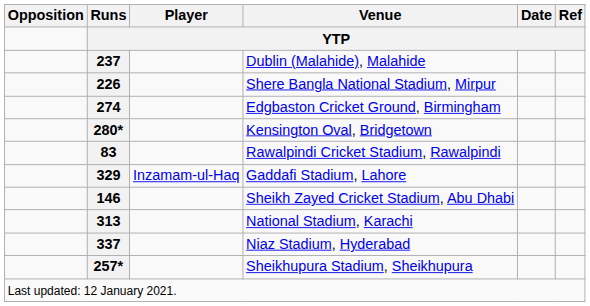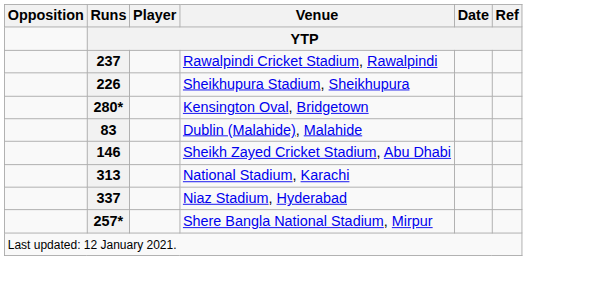 <table class="wikitable plainrowheaders sortable">
 <tr>
 <th scope=col>Opposition</th>
 <th scope=col>Runs</th>
 <th scope=col>Player</th>
 <th scope=col>Venue</th>
 <th scope=col>Date</th>
 <th scope=col>Ref</th>
 </tr>
 <tr>
 <td></td>
 <th scope=row style=text-align:center; colspan=5>YTP</th>
 </tr>
 <tr>
 <td></td>
 <th scope=row style=text-align:center;>237</th>
 <td></td>
-<td><a href='#'>Dublin (Malahide)</a>, <a href='#'>Malahide</a></td>
+<td><a href='#'>Rawalpindi Cricket Stadium</a>, <a href='#'>Rawalpindi</a></td>
 <td></td>
 <td></td>
 </tr>
 <tr>
 <td></td>
 <th scope=row style=text-align:center;>226</th>
 <td></td>
-<td><a href='#'>Shere Bangla National Stadium</a>, <a href='#'>Mirpur</a></td>
-<td></td>
-<td></td>
-</tr>
-<tr>
-<td></td>
-<th scope=row style=text-align:center;>274</th>
-<td></td>
-<td><a href='#'>Edgbaston Cricket Ground</a>, <a href='#'>Birmingham</a></td>
+<td><a href='#'>Sheikhupura Stadium</a>, <a href='#'>Sheikhupura</a></td>
 <td></td>
 <td></td>
 </tr>
 <tr>
 <td></td>
 <th scope=row style=text-align:center;>280*</th>
 <td></td>
 <td><a href='#'>Kensington Oval</a>, <a href='#'>Bridgetown</a></td>
 <td></td>
 <td></td>
 </tr>
 <tr>
 <td></td>
 <th scope=row style=text-align:center;>83</th>
 <td></td>
-<td><a href='#'>Rawalpindi Cricket Stadium</a>, <a href='#'>Rawalpindi</a></td>
-<td></td>
-<td></td>
-</tr>
-<tr>
-<td></td>
-<th scope=row style=text-align:center;>329</th>
-<td><a href='#'>Inzamam-ul-Haq</a></td>
-<td><a href='#'>Gaddafi Stadium</a>, <a href='#'>Lahore</a></td>
+<td><a href='#'>Dublin (Malahide)</a>, <a href='#'>Malahide</a></td>
 <td></td>
 <td></td>
 </tr>
 <tr>
 <td></td>
 <th scope=row style=text-align:center;>146</th>
 <td></td>
 <td><a href='#'>Sheikh Zayed Cricket Stadium</a>, <a href='#'>Abu Dhabi</a></td>
 <td></td>
 <td></td>
 </tr>
 <tr>
 <td></td>
 <th scope=row style=text-align:center;>313</th>
 <td></td>
 <td><a href='#'>National Stadium</a>, <a href='#'>Karachi</a></td>
 <td></td>
 <td></td>
 </tr>
 <tr>
 <td></td>
 <th scope=row style=text-align:center;>337</th>
 <td></td>
 <td><a href='#'>Niaz Stadium</a>, <a href='#'>Hyderabad</a></td>
 <td></td>
 <td></td>
 </tr>
 <tr>
 <td></td>
 <th scope=row style=text-align:center;>257*</th>
 <td></td>
-<td><a href='#'>Sheikhupura Stadium</a>, <a href='#'>Sheikhupura</a></td>
+<td><a href='#'>Shere Bangla National Stadium</a>, <a href='#'>Mirpur</a></td>
 <td></td>
 <td></td>
 </tr>
 <tr>
 <td colspan=6><small>Last updated: 12 January 2021.</small></td>
 </tr>
 </table>
